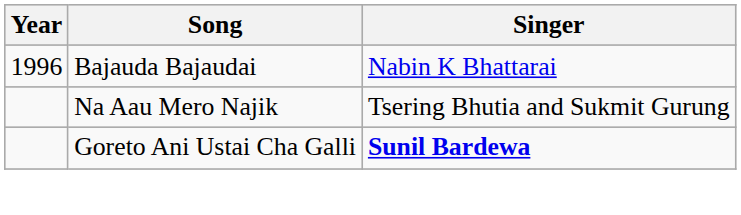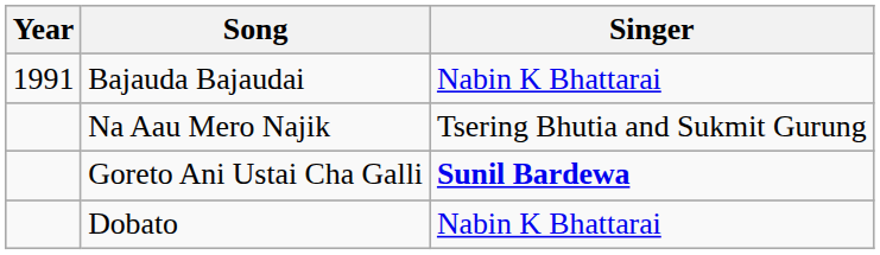 <table class="wikitable sortable">
 <tr>
 <th>Year</th>
 <th>Song</th>
 <th>Singer</th>
 </tr>
 <tr>
-<td>1996</td>
+<td>1991</td>
 <td>Bajauda Bajaudai</td>
 <td><a href='#'>Nabin K Bhattarai</a></td>
 </tr>
 <tr>
 <td></td>
 <td>Na Aau Mero Najik</td>
 <td>Tsering Bhutia and Sukmit Gurung</td>
 </tr>
 <tr>
 <td></td>
 <td>Goreto Ani Ustai Cha Galli</td>
 <td><strong><a href='#'>Sunil Bardewa</a></strong></td>
 </tr>
+<tr>
+<td></td>
+<td>Dobato</td>
+<td><a href='#'>Nabin K Bhattarai</a></td>
+</tr>
 </table>
